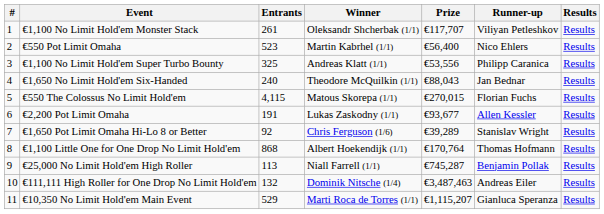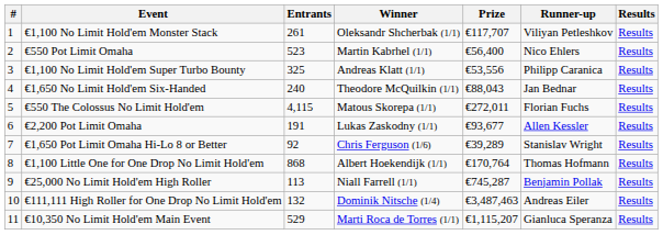 <table class="wikitable sortable">
 <tr>
 <th bgcolor="#FFEBAD">#</th>
 <th bgcolor="#FFEBAD">Event</th>
 <th bgcolor="#FFEBAD">Entrants</th>
 <th bgcolor="#FFEBAD">Winner</th>
 <th bgcolor="#FFEBAD">Prize</th>
 <th bgcolor="#FFEBAD">Runner-up</th>
 <th bgcolor="#FFEBAD">Results</th>
 </tr>
 <tr>
 <td>1</td>
 <td>€1,100 No Limit Hold'em Monster Stack</td>
 <td>261</td>
 <td>Oleksandr Shcherbak <small>(1/1)</small></td>
 <td>€117,707</td>
 <td>Viliyan Petleshkov</td>
 <td><a href='#'>Results</a></td>
 </tr>
 <tr>
 <td>2</td>
 <td>€550 Pot Limit Omaha</td>
 <td>523</td>
 <td>Martin Kabrhel <small>(1/1)</small></td>
 <td>€56,400</td>
 <td>Nico Ehlers</td>
 <td><a href='#'>Results</a></td>
 </tr>
 <tr>
 <td>3</td>
 <td>€1,100 No Limit Hold'em Super Turbo Bounty</td>
 <td>325</td>
 <td>Andreas Klatt <small>(1/1)</small></td>
 <td>€53,556</td>
 <td>Philipp Caranica</td>
 <td><a href='#'>Results</a></td>
 </tr>
 <tr>
 <td>4</td>
 <td>€1,650 No Limit Hold'em Six-Handed</td>
 <td>240</td>
 <td>Theodore McQuilkin <small>(1/1)</small></td>
 <td>€88,043</td>
 <td>Jan Bednar</td>
 <td><a href='#'>Results</a></td>
 </tr>
 <tr>
 <td>5</td>
 <td>€550 The Colossus No Limit Hold'em</td>
 <td>4,115</td>
 <td>Matous Skorepa <small>(1/1)</small></td>
-<td>€270,015</td>
+<td>€272,011</td>
 <td>Florian Fuchs</td>
 <td><a href='#'>Results</a></td>
 </tr>
 <tr>
 <td>6</td>
 <td>€2,200 Pot Limit Omaha</td>
 <td>191</td>
 <td>Lukas Zaskodny <small>(1/1)</small></td>
 <td>€93,677</td>
 <td><a href='#'>Allen Kessler</a></td>
 <td><a href='#'>Results</a></td>
 </tr>
 <tr>
 <td>7</td>
 <td>€1,650 Pot Limit Omaha Hi-Lo 8 or Better</td>
 <td>92</td>
 <td><a href='#'>Chris Ferguson</a> <small>(1/6)</small></td>
 <td>€39,289</td>
 <td>Stanislav Wright</td>
 <td><a href='#'>Results</a></td>
 </tr>
 <tr>
 <td>8</td>
 <td>€1,100 Little One for One Drop No Limit Hold'em</td>
 <td>868</td>
 <td>Albert Hoekendijk <small>(1/1)</small></td>
 <td>€170,764</td>
 <td>Thomas Hofmann</td>
 <td><a href='#'>Results</a></td>
 </tr>
 <tr>
 <td>9</td>
 <td>€25,000 No Limit Hold'em High Roller</td>
 <td>113</td>
 <td>Niall Farrell <small>(1/1)</small></td>
 <td>€745,287</td>
 <td><a href='#'>Benjamin Pollak</a></td>
 <td><a href='#'>Results</a></td>
 </tr>
 <tr>
 <td>10</td>
 <td>€111,111 High Roller for One Drop No Limit Hold'em</td>
 <td>132</td>
 <td><a href='#'>Dominik Nitsche</a> <small>(1/4)</small></td>
 <td>€3,487,463</td>
 <td>Andreas Eiler</td>
 <td><a href='#'>Results</a></td>
 </tr>
 <tr>
 <td>11</td>
 <td>€10,350 No Limit Hold'em Main Event</td>
 <td>529</td>
 <td><a href='#'>Marti Roca de Torres</a> <small>(1/1)</small></td>
 <td>€1,115,207</td>
 <td>Gianluca Speranza</td>
 <td><a href='#'>Results</a></td>
 </tr>
 </table>
